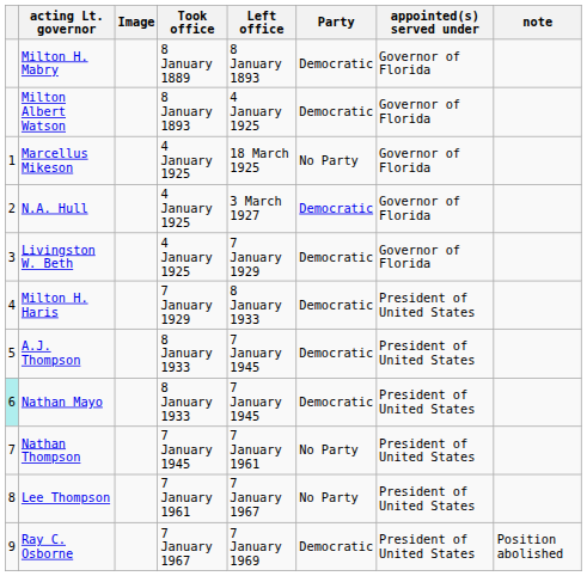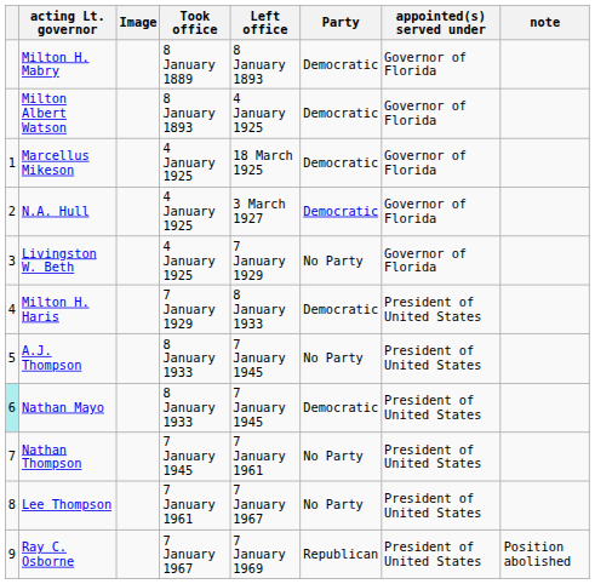 <table class="wikitable unsortable">
 <tr>
 <th></th>
 <th>acting Lt. governor</th>
 <th>Image</th>
 <th>Took office</th>
 <th>Left office</th>
 <th>Party</th>
 <th>appointed(s) served under</th>
 <th>note</th>
 </tr>
 <tr>
 <td></td>
 <td><a href='#'>Milton H. Mabry</a></td>
 <td></td>
 <td>8 January 1889</td>
 <td>8 January 1893</td>
 <td>Democratic</td>
 <td>Governor of Florida</td>
 <td></td>
 </tr>
 <tr>
 <td></td>
 <td><a href='#'>Milton Albert Watson</a></td>
 <td></td>
 <td>8 January 1893</td>
 <td>4 January 1925</td>
 <td>Democratic</td>
 <td>Governor of Florida</td>
 <td></td>
 </tr>
 <tr>
 <td>1</td>
 <td><a href='#'>Marcellus Mikeson</a></td>
 <td></td>
 <td>4 January 1925</td>
 <td>18 March 1925</td>
-<td>No Party</td>
+<td>Democratic</td>
 <td>Governor of Florida</td>
 <td></td>
 </tr>
 <tr>
 <td>2</td>
 <td><a href='#'>N.A. Hull</a></td>
 <td></td>
 <td>4 January 1925</td>
 <td>3 March 1927</td>
 <td><a href='#'>Democratic</a></td>
 <td>Governor of Florida</td>
 <td></td>
 </tr>
 <tr>
 <td>3</td>
 <td><a href='#'>Livingston W. Beth</a></td>
 <td></td>
 <td>4 January 1925</td>
 <td>7 January 1929</td>
-<td>Democratic</td>
+<td>No Party</td>
 <td>Governor of Florida</td>
 <td></td>
 </tr>
 <tr>
 <td>4</td>
 <td><a href='#'>Milton H. Haris</a></td>
 <td></td>
 <td>7 January 1929</td>
 <td>8 January 1933</td>
 <td>Democratic</td>
 <td>President of United States</td>
 <td></td>
 </tr>
 <tr>
 <td>5</td>
 <td><a href='#'>A.J. Thompson</a></td>
 <td></td>
 <td>8 January 1933</td>
 <td>7 January 1945</td>
-<td>Democratic</td>
+<td>No Party</td>
 <td>President of United States</td>
 <td></td>
 </tr>
 <tr>
 <td style="background: paleturquoise;">6</td>
 <td><a href='#'>Nathan Mayo</a></td>
 <td></td>
 <td>8 January 1933</td>
 <td>7 January 1945</td>
 <td>Democratic</td>
 <td>President of United States</td>
 <td></td>
 </tr>
 <tr>
 <td>7</td>
 <td><a href='#'>Nathan Thompson</a></td>
 <td></td>
 <td>7 January 1945</td>
 <td>7 January 1961</td>
 <td>No Party</td>
 <td>President of United States</td>
 <td></td>
 </tr>
 <tr>
 <td>8</td>
 <td><a href='#'>Lee Thompson</a></td>
 <td></td>
 <td>7 January 1961</td>
 <td>7 January 1967</td>
 <td>No Party</td>
 <td>President of United States</td>
 <td></td>
 </tr>
 <tr>
 <td>9</td>
 <td><a href='#'>Ray C. Osborne</a></td>
 <td></td>
 <td>7 January 1967</td>
 <td>7 January 1969</td>
-<td>Democratic</td>
+<td>Republican</td>
 <td>President of United States</td>
 <td>Position abolished</td>
 </tr>
 </table>
